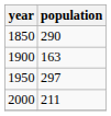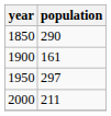 <table class="wikitable">
 <tr>
 <th>year</th>
 <th>population</th>
 </tr>
 <tr>
 <td>1850</td>
 <td>290</td>
 </tr>
 <tr>
 <td>1900</td>
-<td>163</td>
+<td>161</td>
 </tr>
 <tr>
 <td>1950</td>
 <td>297</td>
 </tr>
 <tr>
 <td>2000</td>
 <td>211</td>
 </tr>
 <tr>
 </tr>
 </table>
